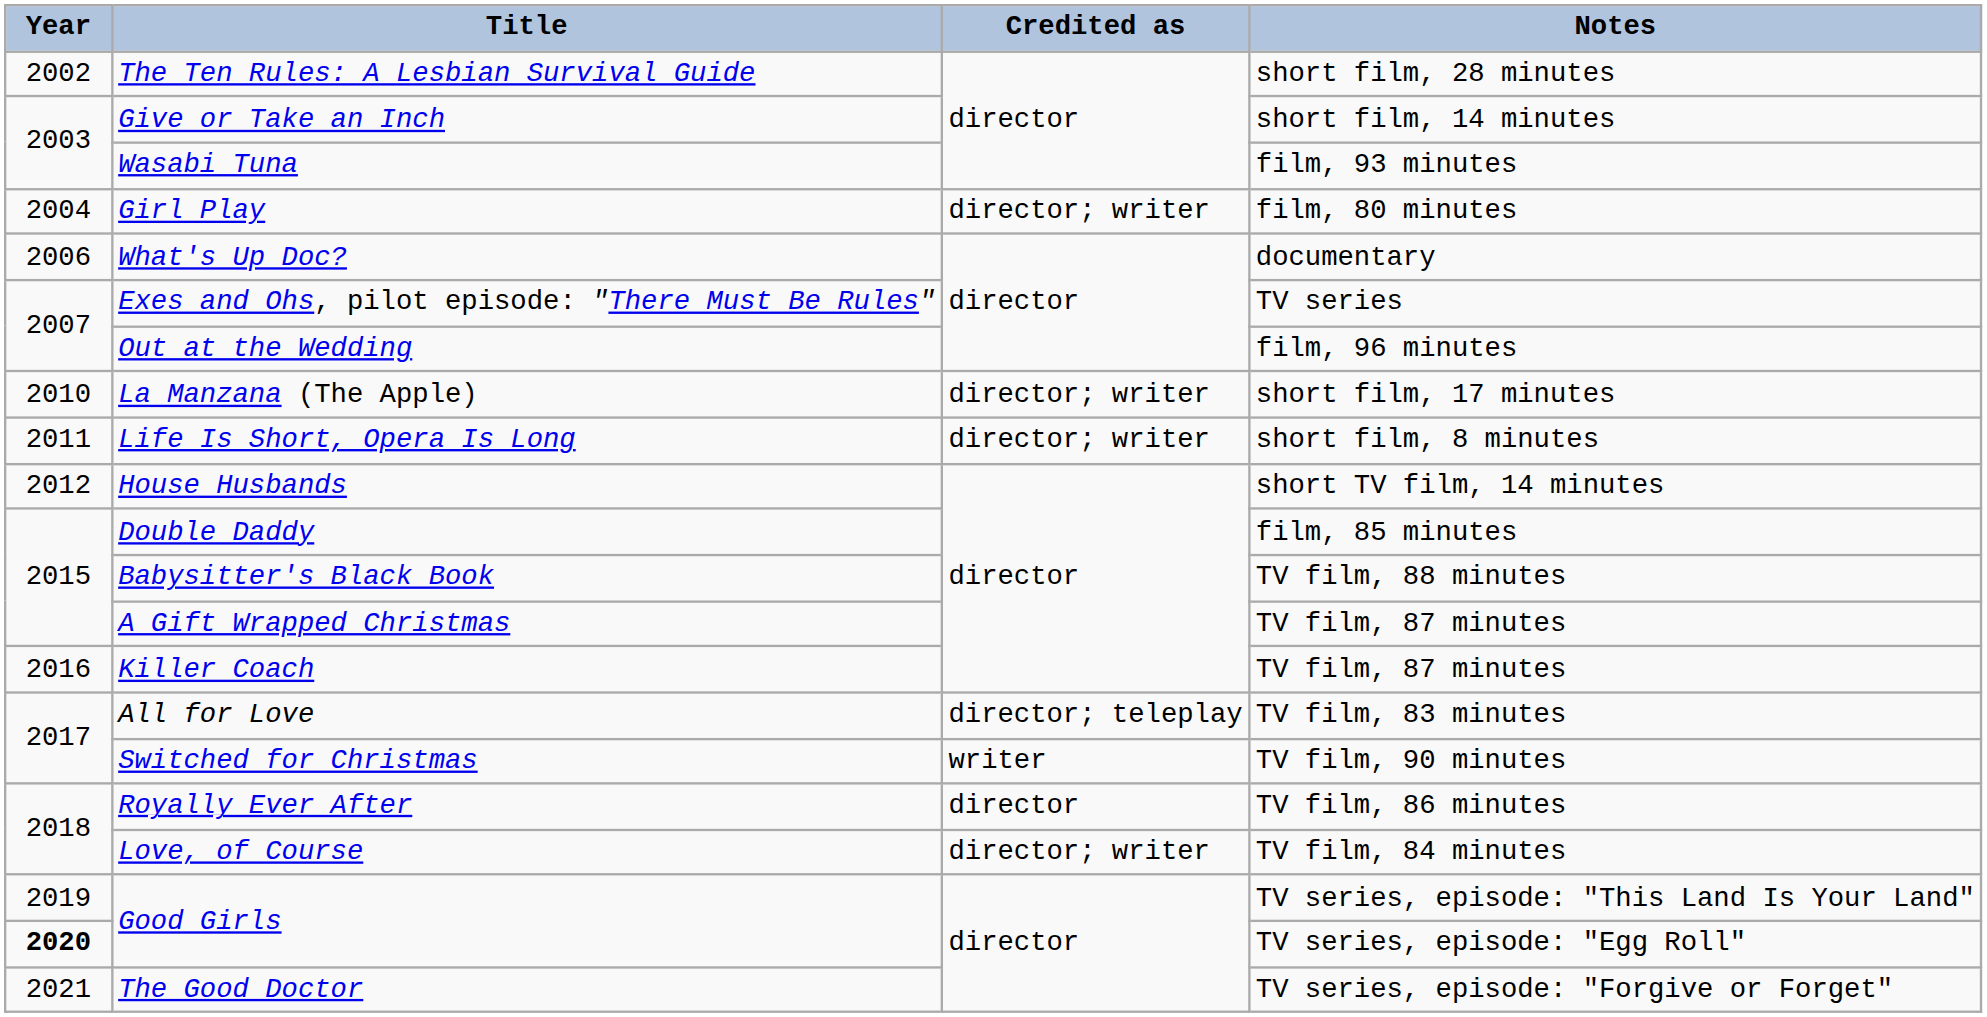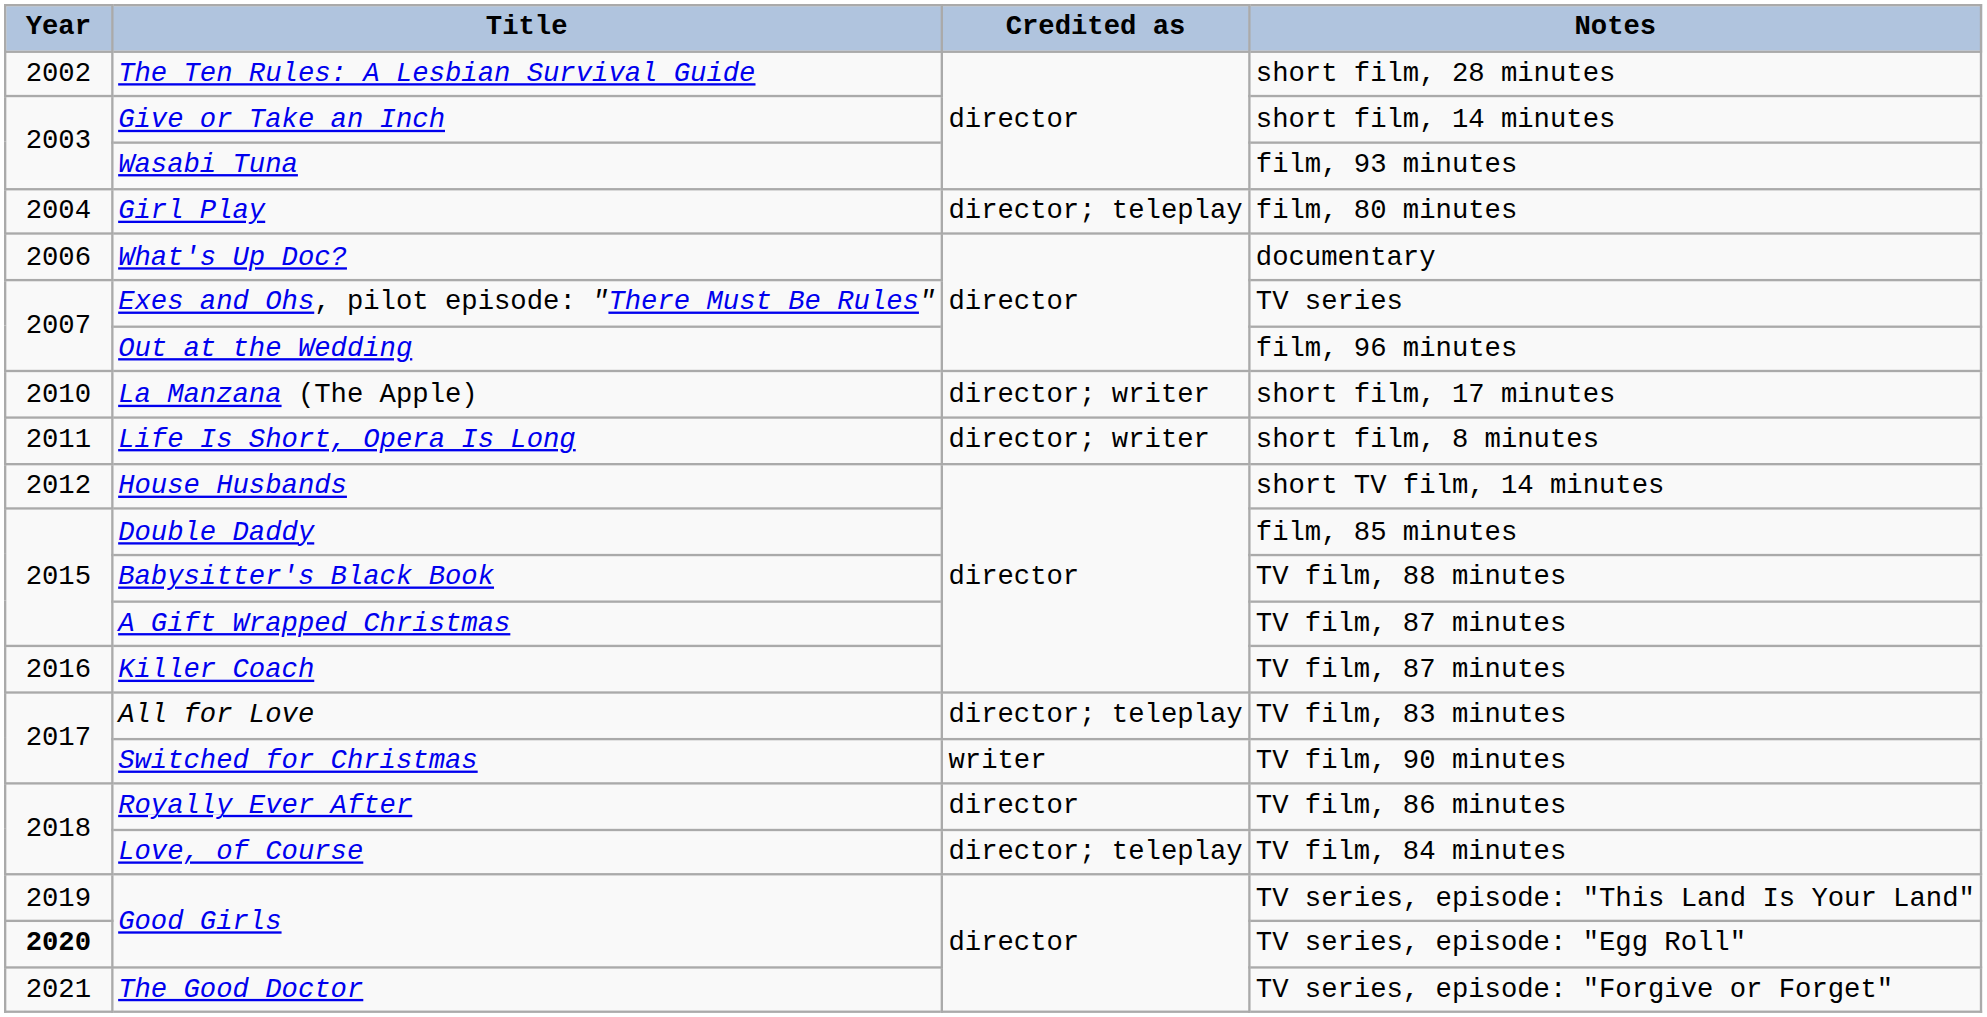 <table class=wikitable style=font-size:90% border=2 cellpadding=4 background:#f9f9f9>
 <tr>
 <th style=background:#B0C4DE width=40>Year</th>
 <th style=background:#B0C4DE>Title</th>
 <th style=background:#B0C4DE>Credited as</th>
 <th style=background:#B0C4DE>Notes</th>
 </tr>
 <tr>
 <td align=center>2002</td>
 <td><em><a href='#'>The Ten Rules: A Lesbian Survival Guide</a></em></td>
 <td rowspan=3>director</td>
 <td>short film, 28 minutes</td>
 </tr>
 <tr>
 <td rowspan=2 align="center">2003</td>
 <td><em><a href='#'>Give or Take an Inch</a></em></td>
 <td>short film, 14 minutes</td>
 </tr>
 <tr>
 <td><em><a href='#'>Wasabi Tuna</a></em></td>
 <td>film, 93 minutes</td>
 </tr>
 <tr>
 <td align=center>2004</td>
 <td><em><a href='#'>Girl Play</a></em></td>
-<td>director; writer</td>
+<td>director; teleplay</td>
 <td>film, 80 minutes</td>
 </tr>
 <tr>
 <td align=center>2006</td>
 <td><em><a href='#'>What's Up Doc?</a></em></td>
 <td rowspan=3>director</td>
 <td>documentary</td>
 </tr>
 <tr>
 <td rowspan=2 align=center>2007</td>
 <td><em><a href='#'>Exes and Ohs</a></em>, pilot episode: <em>"<a href='#'>There Must Be Rules</a>"</em></td>
 <td>TV series</td>
 </tr>
 <tr>
 <td><em><a href='#'>Out at the Wedding</a></em></td>
 <td>film, 96 minutes</td>
 </tr>
 <tr>
 <td align=center>2010</td>
 <td><em><a href='#'>La Manzana</a></em> (The Apple)</td>
 <td>director; writer</td>
 <td>short film, 17 minutes</td>
 </tr>
 <tr>
 <td align=center>2011</td>
 <td><em><a href='#'>Life Is Short, Opera Is Long</a></em></td>
 <td>director; writer</td>
 <td>short film, 8 minutes</td>
 </tr>
 <tr>
 <td align=center>2012</td>
 <td><em><a href='#'>House Husbands</a></em></td>
 <td rowspan=5>director</td>
 <td>short TV film, 14 minutes</td>
 </tr>
 <tr>
 <td align=center rowspan=3>2015</td>
 <td><em><a href='#'>Double Daddy</a></em></td>
 <td>film, 85 minutes</td>
 </tr>
 <tr>
 <td><em><a href='#'>Babysitter's Black Book</a></em></td>
 <td>TV film, 88 minutes</td>
 </tr>
 <tr>
 <td><em><a href='#'>A Gift Wrapped Christmas</a></em></td>
 <td>TV film, 87 minutes</td>
 </tr>
 <tr>
 <td align=center>2016</td>
 <td><em><a href='#'>Killer Coach</a></em></td>
 <td>TV film, 87 minutes</td>
 </tr>
 <tr>
 <td align=center rowspan=2>2017</td>
 <td><em>All for Love</em></td>
 <td>director; teleplay</td>
 <td>TV film, 83 minutes</td>
 </tr>
 <tr>
 <td><em><a href='#'>Switched for Christmas</a></em></td>
 <td>writer</td>
 <td>TV film, 90 minutes</td>
 </tr>
 <tr>
 <td align=center rowspan=2>2018</td>
 <td><em><a href='#'>Royally Ever After</a></em></td>
 <td>director</td>
 <td>TV film, 86 minutes</td>
 </tr>
 <tr>
 <td><em><a href='#'>Love, of Course</a></em></td>
-<td>director; writer</td>
+<td>director; teleplay</td>
 <td>TV film, 84 minutes</td>
 </tr>
 <tr>
 <td align=center>2019</td>
 <td rowspan=2><em><a href='#'>Good Girls</a></em></td>
 <td rowspan=5>director</td>
 <td>TV series, episode: "This Land Is Your Land"</td>
 </tr>
 <tr>
 <td align=center><strong>2020</strong></td>
 <td>TV series, episode: "Egg Roll"</td>
 </tr>
 <tr>
 <td align=center>2021</td>
 <td><em><a href='#'>The Good Doctor</a></em></td>
 <td>TV series, episode: "Forgive or Forget"</td>
 </tr>
 </table>
